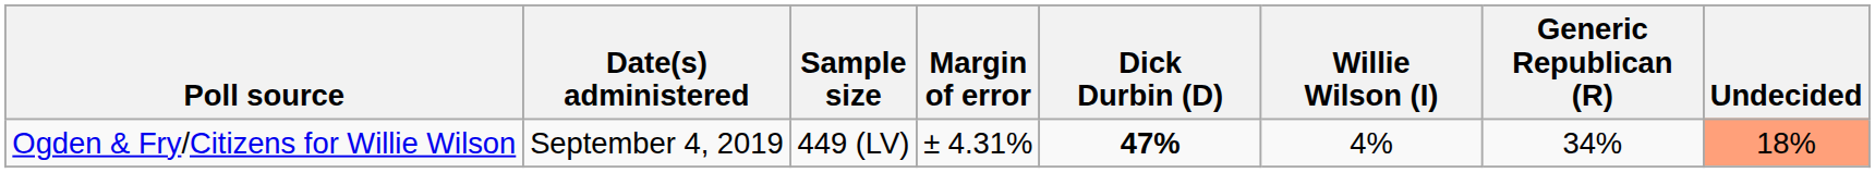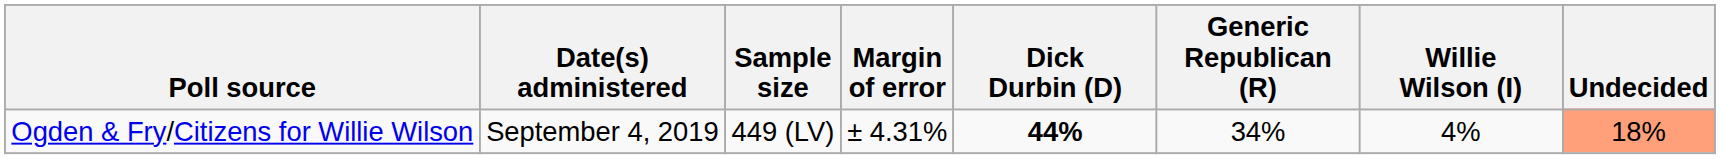 <table class="wikitable" style="font-size:90%;text-align:center;">
 <tr valign=bottom>
 <th>Poll source</th>
 <th>Date(s)<br>administered</th>
 <th>Sample<br>size</th>
 <th>Margin<br>of error</th>
 <th style="width:100px;">Dick<br>Durbin (D)</th>
+<th style="width:100px;">Generic Republican (R)</th>
 <th style="width:100px;">Willie<br>Wilson (I)</th>
-<th style="width:100px;">Generic Republican (R)</th>
 <th>Undecided</th>
 </tr>
 <tr>
 <td style="text-align:left;"><a href='#'>Ogden & Fry</a>/<a href='#'>Citizens for Willie Wilson</a></td>
 <td>September 4, 2019</td>
 <td>449 (LV)</td>
 <td>± 4.31%</td>
-<td><strong>47%</strong></td>
+<td><strong>44%</strong></td>
+<td>34%</td>
 <td>4%</td>
-<td>34%</td>
 <td style="background: lightsalmon;">18%</td>
 </tr>
 </table>
